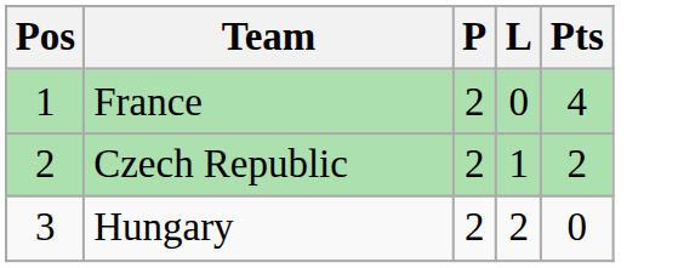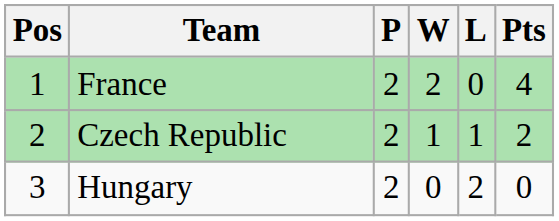 <table class="wikitable" style="font-size: 100%">
 <tr>
 <th width=20>Pos</th>
 <th width=140>Team</th>
 <th width=10>P</th>
+<th width=10>W</th>
 <th width=10>L</th>
 <th width=20>Pts</th>
 </tr>
 <tr align=center style="background:#ACE1AF;">
 <td>1</td>
 <td align="left"> France</td>
+<td>2</td>
 <td>2</td>
 <td>0</td>
 <td>4</td>
 </tr>
 <tr align=center style="background:#ACE1AF;">
 <td>2</td>
 <td align="left"> Czech Republic</td>
 <td>2</td>
 <td>1</td>
+<td>1</td>
 <td>2</td>
 </tr>
 <tr align=center>
 <td>3</td>
 <td align="left"> Hungary</td>
 <td>2</td>
+<td>0</td>
 <td>2</td>
 <td>0</td>
 </tr>
 </table>
